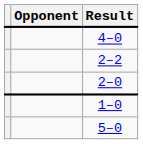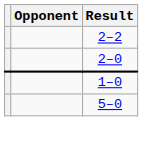 <table class="wikitable plainrowheaders" style="text-align:center">
 <tr>
 <th scope="col"></th>
 <th scope="col">Opponent</th>
 <th scope="col">Result</th>
-</tr>
-<tr style="border-top:2px solid black">
-<th scope="row" style="text-align:center"></th>
-<td align="left"></td>
-<td><a href='#'>4–0</a></td>
 </tr>
 <tr>
 <th scope="row" style="text-align:center"></th>
 <td align="left"></td>
 <td><a href='#'>2–2</a></td>
 </tr>
 <tr>
 <th scope="row" style="text-align:center"></th>
 <td align="left"></td>
 <td><a href='#'>2–0</a></td>
 </tr>
 <tr style="border-top:2px solid black">
 <th scope="row" style="text-align:center"></th>
 <td align="left"></td>
 <td><a href='#'>1–0</a></td>
 </tr>
 <tr>
 <th scope="row" style="text-align:center"></th>
 <td align="left"></td>
 <td><a href='#'>5–0</a></td>
 </tr>
 </table>
